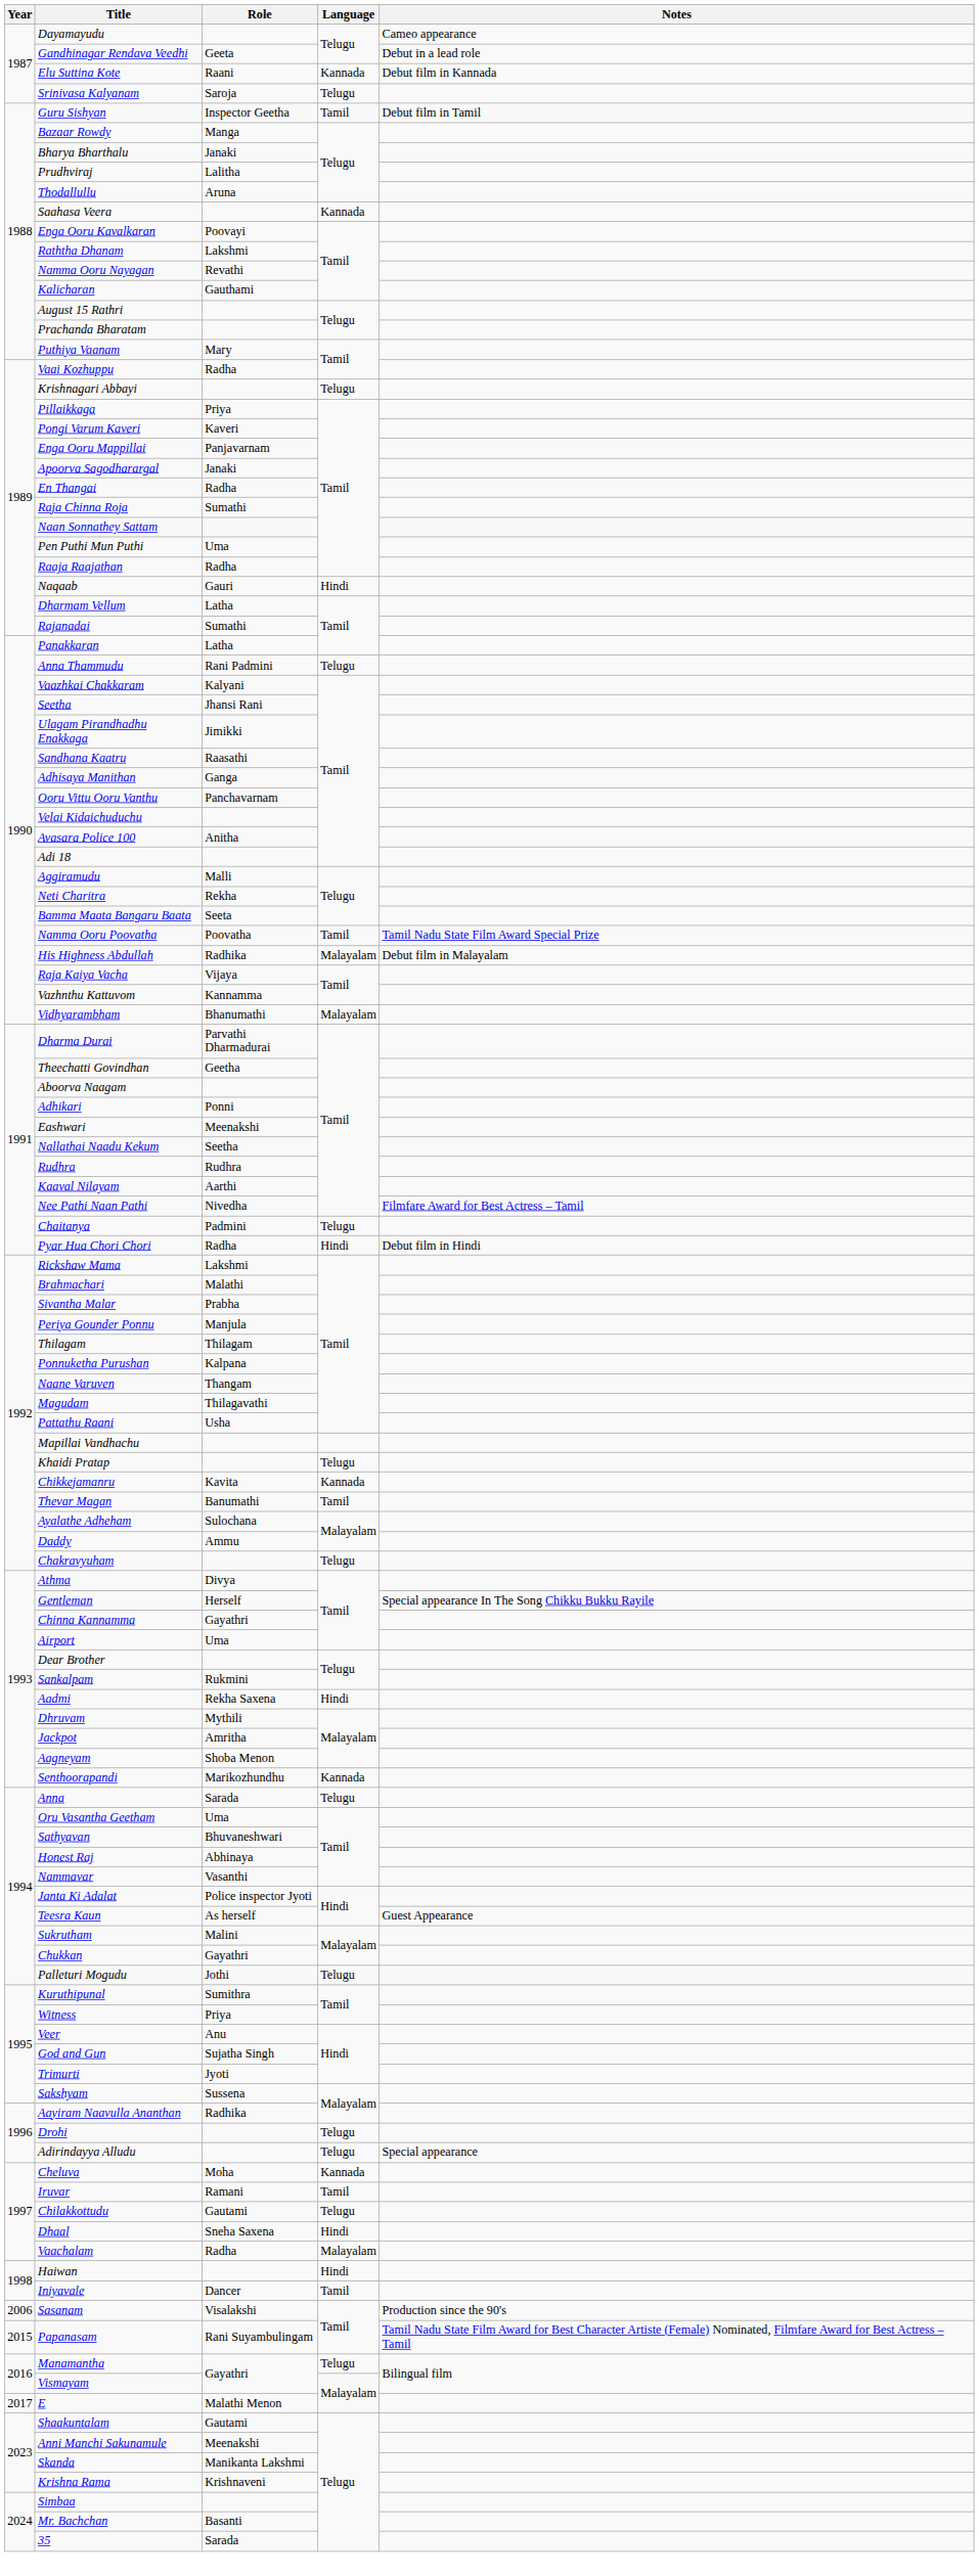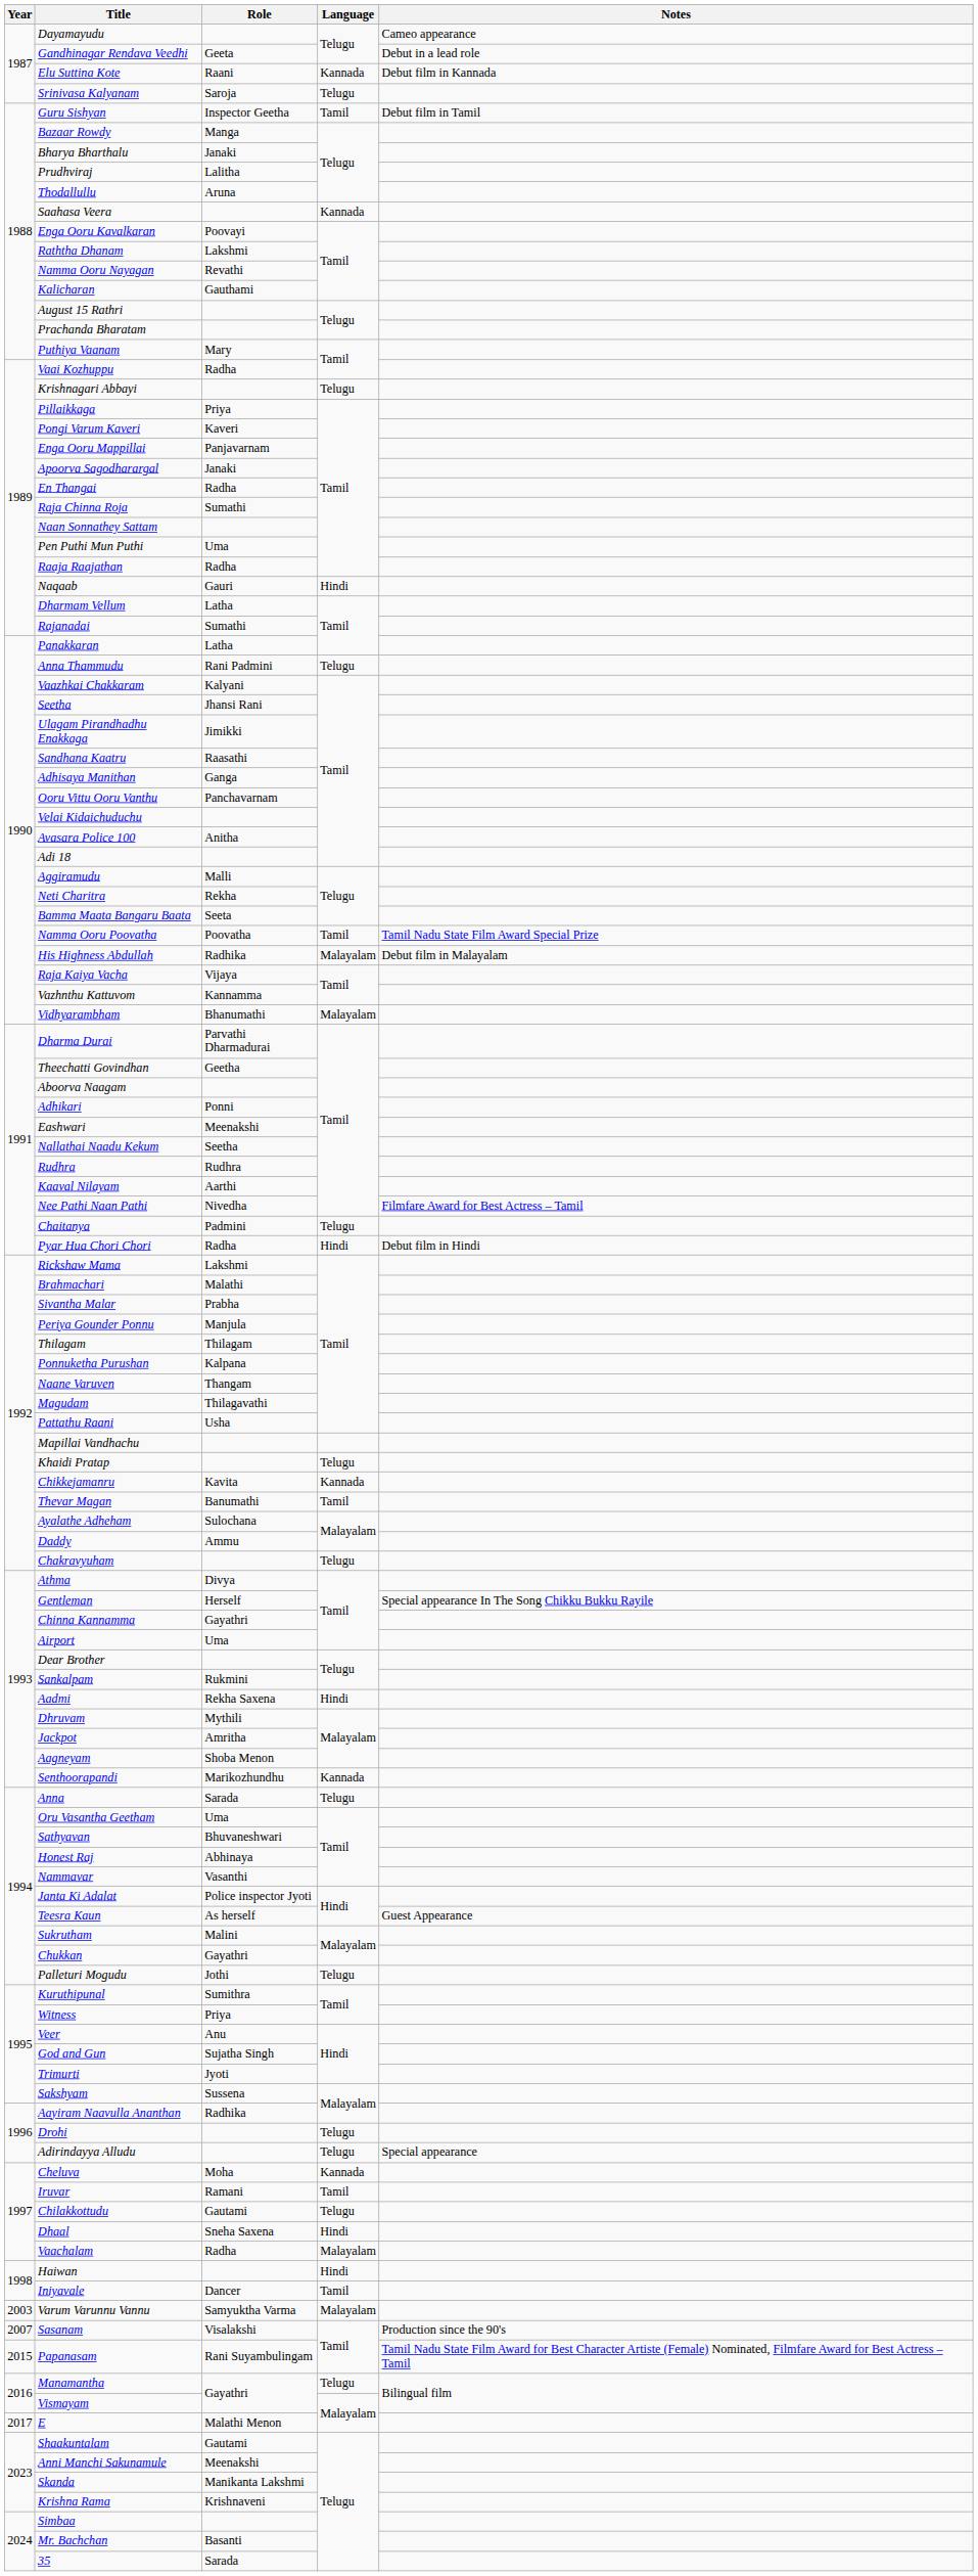 <table class="wikitable sortable">
 <tr style="background:#ccc; text-align:center;">
 <th>Year</th>
 <th>Title</th>
 <th>Role</th>
 <th>Language</th>
 <th>Notes</th>
 </tr>
 <tr>
 <td rowspan="4">1987</td>
 <td><em>Dayamayudu</em></td>
 <td></td>
 <td rowspan="2">Telugu</td>
 <td>Cameo appearance</td>
 </tr>
 <tr>
 <td><em><a href='#'>Gandhinagar Rendava Veedhi</a></em></td>
 <td>Geeta</td>
 <td>Debut in a lead role</td>
 </tr>
 <tr>
 <td><em><a href='#'>Elu Suttina Kote</a></em></td>
 <td>Raani</td>
 <td>Kannada</td>
 <td>Debut film in Kannada</td>
 </tr>
 <tr>
 <td><em><a href='#'>Srinivasa Kalyanam</a></em></td>
 <td>Saroja</td>
 <td>Telugu</td>
 <td></td>
 </tr>
 <tr>
 <td rowspan="13">1988</td>
 <td><em><a href='#'>Guru Sishyan</a></em></td>
 <td>Inspector Geetha</td>
 <td>Tamil</td>
 <td>Debut film in Tamil</td>
 </tr>
 <tr>
 <td><em><a href='#'>Bazaar Rowdy</a></em></td>
 <td>Manga</td>
 <td rowspan="4">Telugu</td>
 <td></td>
 </tr>
 <tr>
 <td><em>Bharya Bharthalu</em></td>
 <td>Janaki</td>
 <td></td>
 </tr>
 <tr>
 <td><em>Prudhviraj</em></td>
 <td>Lalitha</td>
 <td></td>
 </tr>
 <tr>
 <td><em><a href='#'>Thodallullu</a></em></td>
 <td>Aruna</td>
 <td></td>
 </tr>
 <tr>
 <td><em>Saahasa Veera</em></td>
 <td></td>
 <td>Kannada</td>
 <td></td>
 </tr>
 <tr>
 <td><em><a href='#'>Enga Ooru Kavalkaran</a></em></td>
 <td>Poovayi</td>
 <td rowspan="4">Tamil</td>
 <td></td>
 </tr>
 <tr>
 <td><em><a href='#'>Raththa Dhanam</a></em></td>
 <td>Lakshmi</td>
 <td></td>
 </tr>
 <tr>
 <td><em><a href='#'>Namma Ooru Nayagan</a></em></td>
 <td>Revathi</td>
 <td></td>
 </tr>
 <tr>
 <td><em><a href='#'>Kalicharan</a></em></td>
 <td>Gauthami</td>
 <td></td>
 </tr>
 <tr>
 <td><em>August 15 Rathri</em></td>
 <td></td>
 <td rowspan="2">Telugu</td>
 <td></td>
 </tr>
 <tr>
 <td><em>Prachanda Bharatam</em></td>
 <td></td>
 <td></td>
 </tr>
 <tr>
 <td><em><a href='#'>Puthiya Vaanam</a></em></td>
 <td>Mary</td>
 <td rowspan="2">Tamil</td>
 <td></td>
 </tr>
 <tr>
 <td rowspan="14">1989</td>
 <td><em><a href='#'>Vaai Kozhuppu</a></em></td>
 <td>Radha</td>
 <td></td>
 </tr>
 <tr>
 <td><em>Krishnagari Abbayi</em></td>
 <td></td>
 <td>Telugu</td>
 <td></td>
 </tr>
 <tr>
 <td><em><a href='#'>Pillaikkaga</a></em></td>
 <td>Priya</td>
 <td rowspan="9">Tamil</td>
 <td></td>
 </tr>
 <tr>
 <td><em><a href='#'>Pongi Varum Kaveri</a></em></td>
 <td>Kaveri</td>
 <td></td>
 </tr>
 <tr>
 <td><em><a href='#'>Enga Ooru Mappillai</a></em></td>
 <td>Panjavarnam</td>
 <td></td>
 </tr>
 <tr>
 <td><em><a href='#'>Apoorva Sagodharargal</a></em></td>
 <td>Janaki</td>
 <td></td>
 </tr>
 <tr>
 <td><em><a href='#'>En Thangai</a></em></td>
 <td>Radha</td>
 <td></td>
 </tr>
 <tr>
 <td><em><a href='#'>Raja Chinna Roja</a></em></td>
 <td>Sumathi</td>
 <td></td>
 </tr>
 <tr>
 <td><em><a href='#'>Naan Sonnathey Sattam</a></em></td>
 <td></td>
 <td></td>
 </tr>
 <tr>
 <td><em>Pen Puthi Mun Puthi</em></td>
 <td>Uma</td>
 <td></td>
 </tr>
 <tr>
 <td><em><a href='#'>Raaja Raajathan</a></em></td>
 <td>Radha</td>
 <td></td>
 </tr>
 <tr>
 <td><em>Naqaab</em></td>
 <td>Gauri</td>
 <td>Hindi</td>
 <td></td>
 </tr>
 <tr>
 <td><em><a href='#'>Dharmam Vellum</a></em></td>
 <td>Latha</td>
 <td rowspan="3">Tamil</td>
 <td></td>
 </tr>
 <tr>
 <td><em><a href='#'>Rajanadai</a></em></td>
 <td>Sumathi</td>
 <td></td>
 </tr>
 <tr>
 <td rowspan="19">1990</td>
 <td><em><a href='#'>Panakkaran</a></em></td>
 <td>Latha</td>
 <td></td>
 </tr>
 <tr>
 <td><em><a href='#'>Anna Thammudu</a></em></td>
 <td>Rani Padmini</td>
 <td>Telugu</td>
 <td></td>
 </tr>
 <tr>
 <td><em><a href='#'>Vaazhkai Chakkaram</a></em></td>
 <td>Kalyani</td>
 <td rowspan="9">Tamil</td>
 <td></td>
 </tr>
 <tr>
 <td><em><a href='#'>Seetha</a></em></td>
 <td>Jhansi Rani</td>
 <td></td>
 </tr>
 <tr>
 <td><em><a href='#'>Ulagam Pirandhadhu Enakkaga</a></em></td>
 <td>Jimikki</td>
 <td></td>
 </tr>
 <tr>
 <td><em><a href='#'>Sandhana Kaatru</a></em></td>
 <td>Raasathi</td>
 <td></td>
 </tr>
 <tr>
 <td><em><a href='#'>Adhisaya Manithan</a></em></td>
 <td>Ganga</td>
 <td></td>
 </tr>
 <tr>
 <td><em><a href='#'>Ooru Vittu Ooru Vanthu</a></em></td>
 <td>Panchavarnam</td>
 <td></td>
 </tr>
 <tr>
 <td><em><a href='#'>Velai Kidaichuduchu</a></em></td>
 <td></td>
 <td></td>
 </tr>
 <tr>
 <td><em><a href='#'>Avasara Police 100</a></em></td>
 <td>Anitha</td>
 <td></td>
 </tr>
 <tr>
 <td><em>Adi 18</em></td>
 <td></td>
 <td></td>
 </tr>
 <tr>
 <td><em><a href='#'>Aggiramudu</a></em></td>
 <td>Malli</td>
 <td rowspan="3">Telugu</td>
 <td></td>
 </tr>
 <tr>
 <td><em><a href='#'>Neti Charitra</a></em></td>
 <td>Rekha</td>
 <td></td>
 </tr>
 <tr>
 <td><em><a href='#'>Bamma Maata Bangaru Baata</a></em></td>
 <td>Seeta</td>
 <td></td>
 </tr>
 <tr>
 <td><em><a href='#'>Namma Ooru Poovatha</a></em></td>
 <td>Poovatha</td>
 <td>Tamil</td>
 <td><a href='#'>Tamil Nadu State Film Award Special Prize</a></td>
 </tr>
 <tr>
 <td><em><a href='#'>His Highness Abdullah</a></em></td>
 <td>Radhika</td>
 <td>Malayalam</td>
 <td>Debut film in Malayalam</td>
 </tr>
 <tr>
 <td><em><a href='#'>Raja Kaiya Vacha</a></em></td>
 <td>Vijaya</td>
 <td rowspan="2">Tamil</td>
 <td></td>
 </tr>
 <tr>
 <td><em>Vazhnthu Kattuvom</em></td>
 <td>Kannamma</td>
 <td></td>
 </tr>
 <tr>
 <td><em><a href='#'>Vidhyarambham</a></em></td>
 <td>Bhanumathi</td>
 <td>Malayalam</td>
 <td></td>
 </tr>
 <tr>
 <td rowspan="11">1991</td>
 <td><em><a href='#'>Dharma Durai</a></em></td>
 <td>Parvathi Dharmadurai</td>
 <td rowspan="9">Tamil</td>
 </tr>
 <tr>
 <td><em>Theechatti Govindhan</em></td>
 <td>Geetha</td>
 <td></td>
 </tr>
 <tr>
 <td><em>Aboorva Naagam</em></td>
 <td></td>
 <td></td>
 </tr>
 <tr>
 <td><em><a href='#'>Adhikari</a></em></td>
 <td>Ponni</td>
 <td></td>
 </tr>
 <tr>
 <td><em>Eashwari</em></td>
 <td>Meenakshi</td>
 <td></td>
 </tr>
 <tr>
 <td><em><a href='#'>Nallathai Naadu Kekum</a></em></td>
 <td>Seetha</td>
 <td></td>
 </tr>
 <tr>
 <td><em><a href='#'>Rudhra</a></em></td>
 <td>Rudhra</td>
 <td></td>
 </tr>
 <tr>
 <td><em><a href='#'>Kaaval Nilayam</a></em></td>
 <td>Aarthi</td>
 <td></td>
 </tr>
 <tr>
 <td><em><a href='#'>Nee Pathi Naan Pathi</a></em></td>
 <td>Nivedha</td>
 <td><a href='#'>Filmfare Award for Best Actress – Tamil</a></td>
 </tr>
 <tr>
 <td><em><a href='#'>Chaitanya</a></em></td>
 <td>Padmini</td>
 <td>Telugu</td>
 <td></td>
 </tr>
 <tr>
 <td><em><a href='#'>Pyar Hua Chori Chori</a></em></td>
 <td>Radha</td>
 <td>Hindi</td>
 <td>Debut film in Hindi</td>
 </tr>
 <tr>
 <td rowspan="16">1992</td>
 <td><em><a href='#'>Rickshaw Mama</a></em></td>
 <td>Lakshmi</td>
 <td rowspan="9">Tamil</td>
 <td></td>
 </tr>
 <tr>
 <td><em><a href='#'>Brahmachari</a></em></td>
 <td>Malathi</td>
 <td></td>
 </tr>
 <tr>
 <td><em><a href='#'>Sivantha Malar</a></em></td>
 <td>Prabha</td>
 <td></td>
 </tr>
 <tr>
 <td><em><a href='#'>Periya Gounder Ponnu</a></em></td>
 <td>Manjula</td>
 <td></td>
 </tr>
 <tr>
 <td><em>Thilagam</em></td>
 <td>Thilagam</td>
 <td></td>
 </tr>
 <tr>
 <td><em><a href='#'>Ponnuketha Purushan</a></em></td>
 <td>Kalpana</td>
 <td></td>
 </tr>
 <tr>
 <td><em><a href='#'>Naane Varuven</a></em></td>
 <td>Thangam</td>
 <td></td>
 </tr>
 <tr>
 <td><em><a href='#'>Magudam</a></em></td>
 <td>Thilagavathi</td>
 <td></td>
 </tr>
 <tr>
 <td><em><a href='#'>Pattathu Raani</a></em></td>
 <td>Usha</td>
 <td></td>
 </tr>
 <tr>
 <td><em>Mapillai Vandhachu</em></td>
 <td></td>
 <td></td>
 </tr>
 <tr>
 <td><em>Khaidi Pratap</em></td>
 <td></td>
 <td>Telugu</td>
 <td></td>
 </tr>
 <tr>
 <td><em><a href='#'>Chikkejamanru</a></em></td>
 <td>Kavita</td>
 <td>Kannada</td>
 <td></td>
 </tr>
 <tr>
 <td><em><a href='#'>Thevar Magan</a></em></td>
 <td>Banumathi</td>
 <td>Tamil</td>
 <td></td>
 </tr>
 <tr>
 <td><em><a href='#'>Ayalathe Adheham</a></em></td>
 <td>Sulochana</td>
 <td rowspan="2">Malayalam</td>
 <td></td>
 </tr>
 <tr>
 <td><em><a href='#'>Daddy</a></em></td>
 <td>Ammu</td>
 <td></td>
 </tr>
 <tr>
 <td><em><a href='#'>Chakravyuham</a></em></td>
 <td></td>
 <td>Telugu</td>
 <td></td>
 </tr>
 <tr>
 <td rowspan="11">1993</td>
 <td><em><a href='#'>Athma</a></em></td>
 <td>Divya</td>
 <td rowspan="4">Tamil</td>
 <td></td>
 </tr>
 <tr>
 <td><em><a href='#'>Gentleman</a></em></td>
 <td>Herself</td>
 <td>Special appearance In The Song <a href='#'>Chikku Bukku Rayile</a></td>
 </tr>
 <tr>
 <td><em><a href='#'>Chinna Kannamma</a></em></td>
 <td>Gayathri</td>
 <td></td>
 </tr>
 <tr>
 <td><em><a href='#'>Airport</a></em></td>
 <td>Uma</td>
 <td></td>
 </tr>
 <tr>
 <td><em>Dear Brother</em></td>
 <td></td>
 <td rowspan="2">Telugu</td>
 <td></td>
 </tr>
 <tr>
 <td><em><a href='#'>Sankalpam</a></em></td>
 <td>Rukmini</td>
 <td></td>
 </tr>
 <tr>
 <td><em><a href='#'>Aadmi</a></em></td>
 <td>Rekha Saxena</td>
 <td>Hindi</td>
 <td></td>
 </tr>
 <tr>
 <td><em><a href='#'>Dhruvam</a></em></td>
 <td>Mythili</td>
 <td rowspan="3">Malayalam</td>
 <td></td>
 </tr>
 <tr>
 <td><em><a href='#'>Jackpot</a></em></td>
 <td>Amritha</td>
 <td></td>
 </tr>
 <tr>
 <td><em><a href='#'>Aagneyam</a></em></td>
 <td>Shoba Menon</td>
 <td></td>
 </tr>
 <tr>
 <td><em><a href='#'>Senthoorapandi</a></em></td>
 <td>Marikozhundhu</td>
 <td>Kannada</td>
 <td></td>
 </tr>
 <tr>
 <td rowspan="10">1994</td>
 <td><em><a href='#'>Anna</a></em></td>
 <td>Sarada</td>
 <td>Telugu</td>
 <td></td>
 </tr>
 <tr>
 <td><em><a href='#'>Oru Vasantha Geetham</a></em></td>
 <td>Uma</td>
 <td rowspan="4">Tamil</td>
 </tr>
 <tr>
 <td><em><a href='#'>Sathyavan</a></em></td>
 <td>Bhuvaneshwari</td>
 <td></td>
 </tr>
 <tr>
 <td><em><a href='#'>Honest Raj</a></em></td>
 <td>Abhinaya</td>
 <td></td>
 </tr>
 <tr>
 <td><em><a href='#'>Nammavar</a></em></td>
 <td>Vasanthi</td>
 <td></td>
 </tr>
 <tr>
 <td><em><a href='#'>Janta Ki Adalat</a></em></td>
 <td>Police inspector Jyoti</td>
 <td rowspan="2">Hindi</td>
 <td></td>
 </tr>
 <tr>
 <td><em><a href='#'>Teesra Kaun</a></em></td>
 <td>As herself</td>
 <td>Guest Appearance</td>
 </tr>
 <tr>
 <td><em><a href='#'>Sukrutham</a></em></td>
 <td>Malini</td>
 <td rowspan="2">Malayalam</td>
 <td></td>
 </tr>
 <tr>
 <td><em><a href='#'>Chukkan</a></em></td>
 <td>Gayathri</td>
 <td></td>
 </tr>
 <tr>
 <td><em>Palleturi Mogudu</em></td>
 <td>Jothi</td>
 <td>Telugu</td>
 <td></td>
 </tr>
 <tr>
 <td rowspan="6">1995</td>
 <td><em><a href='#'>Kuruthipunal</a></em></td>
 <td>Sumithra</td>
 <td rowspan="2">Tamil</td>
 <td></td>
 </tr>
 <tr>
 <td><em><a href='#'>Witness</a></em></td>
 <td>Priya</td>
 <td></td>
 </tr>
 <tr>
 <td><em><a href='#'>Veer</a></em></td>
 <td>Anu</td>
 <td rowspan="3">Hindi</td>
 <td></td>
 </tr>
 <tr>
 <td><em><a href='#'>God and Gun</a></em></td>
 <td>Sujatha Singh</td>
 <td></td>
 </tr>
 <tr>
 <td><em><a href='#'>Trimurti</a></em></td>
 <td>Jyoti</td>
 <td></td>
 </tr>
 <tr>
 <td><em><a href='#'>Sakshyam</a></em></td>
 <td>Sussena</td>
 <td rowspan="2">Malayalam</td>
 <td></td>
 </tr>
 <tr>
 <td rowspan="3">1996</td>
 <td><em><a href='#'>Aayiram Naavulla Ananthan</a></em></td>
 <td>Radhika</td>
 <td></td>
 </tr>
 <tr>
 <td><em><a href='#'>Drohi</a></em></td>
 <td></td>
 <td>Telugu</td>
 <td></td>
 </tr>
 <tr>
 <td><em>Adirindayya Alludu</em></td>
 <td></td>
 <td>Telugu</td>
 <td>Special appearance</td>
 </tr>
 <tr>
 <td rowspan="5">1997</td>
 <td><em><a href='#'>Cheluva</a></em></td>
 <td>Moha</td>
 <td>Kannada</td>
 <td></td>
 </tr>
 <tr>
 <td><em><a href='#'>Iruvar</a></em></td>
 <td>Ramani</td>
 <td>Tamil</td>
 <td></td>
 </tr>
 <tr>
 <td><em><a href='#'>Chilakkottudu</a></em></td>
 <td>Gautami</td>
 <td>Telugu</td>
 <td></td>
 </tr>
 <tr>
 <td><em><a href='#'>Dhaal</a></em></td>
 <td>Sneha Saxena</td>
 <td>Hindi</td>
 <td></td>
 </tr>
 <tr>
 <td><em><a href='#'>Vaachalam</a></em></td>
 <td>Radha</td>
 <td>Malayalam</td>
 <td></td>
 </tr>
 <tr>
 <td rowspan="2">1998</td>
 <td><em>Haiwan</em></td>
 <td></td>
 <td>Hindi</td>
 <td></td>
 </tr>
 <tr>
 <td><em><a href='#'>Iniyavale</a></em></td>
 <td>Dancer</td>
 <td>Tamil</td>
 <td></td>
 </tr>
 <tr>
-<td>2006</td>
+<td>2003</td>
+<td><em>Varum Varunnu Vannu</em></td>
+<td>Samyuktha Varma</td>
+<td>Malayalam</td>
+<td></td>
+</tr>
+<tr>
+<td>2007</td>
 <td><em><a href='#'>Sasanam</a></em></td>
 <td>Visalakshi</td>
 <td rowspan="2">Tamil</td>
 <td>Production since the 90's</td>
 </tr>
 <tr>
 <td>2015</td>
 <td><em><a href='#'>Papanasam</a></em></td>
 <td>Rani Suyambulingam</td>
 <td><a href='#'>Tamil Nadu State Film Award for Best Character Artiste (Female)</a> Nominated, <a href='#'>Filmfare Award for Best Actress – Tamil</a></td>
 </tr>
 <tr>
 <td Rowspan=2>2016</td>
 <td><em><a href='#'>Manamantha</a></em></td>
 <td rowspan ="2">Gayathri</td>
 <td>Telugu</td>
 <td rowspan ="2">Bilingual film</td>
 </tr>
 <tr>
 <td><em><a href='#'>Vismayam</a></em></td>
 <td rowspan="2">Malayalam</td>
 </tr>
 <tr>
 <td>2017</td>
 <td><em><a href='#'>E</a></em></td>
 <td>Malathi Menon</td>
 <td></td>
 </tr>
 <tr>
 <td rowspan="4">2023</td>
 <td><em><a href='#'>Shaakuntalam</a></em></td>
 <td>Gautami</td>
 <td rowspan="7">Telugu</td>
 <td></td>
 </tr>
 <tr>
 <td><em><a href='#'>Anni Manchi Sakunamule</a></em></td>
 <td>Meenakshi</td>
 <td></td>
 </tr>
 <tr>
 <td><em><a href='#'>Skanda</a></em></td>
 <td>Manikanta Lakshmi</td>
 <td></td>
 </tr>
 <tr>
 <td><a href='#'><em>Krishna Rama</em></a></td>
 <td>Krishnaveni</td>
 <td></td>
 </tr>
 <tr>
 <td rowspan="3">2024</td>
 <td><em><a href='#'>Simbaa</a></em></td>
 <td></td>
 <td></td>
 </tr>
 <tr>
 <td><em><a href='#'>Mr. Bachchan</a></em></td>
 <td>Basanti</td>
 <td></td>
 </tr>
 <tr>
 <td><em><a href='#'>35</a></em></td>
 <td>Sarada</td>
 <td></td>
 </tr>
 </table>
